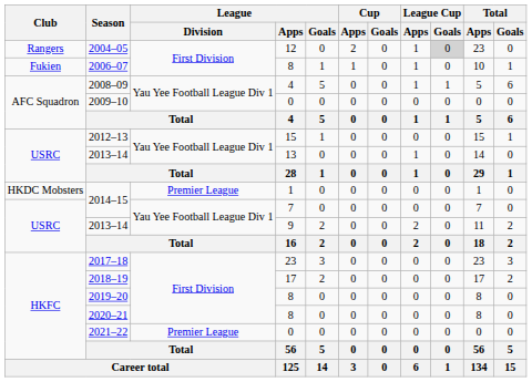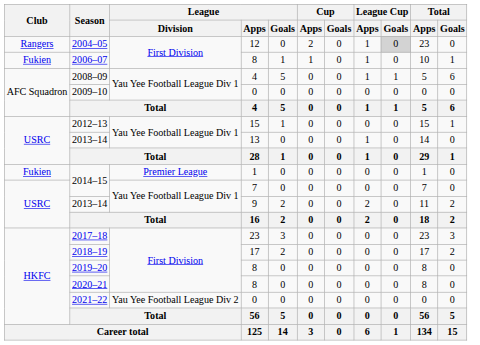 <table class="wikitable" style="text-align: center">
 <tr>
 <th rowspan="2">Club</th>
 <th rowspan="2">Season</th>
 <th colspan="3">League</th>
 <th colspan="2">Cup</th>
 <th colspan="2">League Cup</th>
 <th colspan="2">Total</th>
 </tr>
 <tr>
 <th>Division</th>
 <th>Apps</th>
 <th>Goals</th>
 <th>Apps</th>
 <th>Goals</th>
 <th>Apps</th>
 <th>Goals</th>
 <th>Apps</th>
 <th>Goals</th>
 </tr>
 <tr>
 <td><a href='#'>Rangers</a></td>
 <td><a href='#'>2004–05</a></td>
 <td rowspan="2"><a href='#'>First Division</a></td>
 <td>12</td>
 <td>0</td>
 <td>2</td>
 <td>0</td>
 <td>1</td>
 <td style="background: lightgrey;">0</td>
 <td>23</td>
 <td>0</td>
 </tr>
 <tr>
 <td><a href='#'>Fukien</a></td>
 <td><a href='#'>2006–07</a></td>
 <td>8</td>
 <td>1</td>
 <td>1</td>
 <td>0</td>
 <td>1</td>
 <td>0</td>
 <td>10</td>
 <td>1</td>
 </tr>
 <tr>
 <td rowspan="3">AFC Squadron</td>
 <td>2008–09</td>
 <td rowspan="2">Yau Yee Football League Div 1</td>
 <td>4</td>
 <td>5</td>
 <td>0</td>
 <td>0</td>
 <td>1</td>
 <td>1</td>
 <td>5</td>
 <td>6</td>
 </tr>
 <tr>
 <td>2009–10</td>
 <td>0</td>
 <td>0</td>
 <td>0</td>
 <td>0</td>
 <td>0</td>
 <td>0</td>
 <td>0</td>
 <td>0</td>
 </tr>
 <tr>
 <th colspan="2">Total</th>
 <th>4</th>
 <th>5</th>
 <th>0</th>
 <th>0</th>
 <th>1</th>
 <th>1</th>
 <th>5</th>
 <th>6</th>
 </tr>
 <tr>
 <td rowspan="3"><a href='#'>USRC</a></td>
 <td>2012–13</td>
 <td rowspan="2">Yau Yee Football League Div 1</td>
 <td>15</td>
 <td>1</td>
 <td>0</td>
 <td>0</td>
 <td>0</td>
 <td>0</td>
 <td>15</td>
 <td>1</td>
 </tr>
 <tr>
 <td>2013–14</td>
 <td>13</td>
 <td>0</td>
 <td>0</td>
 <td>0</td>
 <td>1</td>
 <td>0</td>
 <td>14</td>
 <td>0</td>
 </tr>
 <tr>
 <th colspan="2">Total</th>
 <th>28</th>
 <th>1</th>
 <th>0</th>
 <th>0</th>
 <th>1</th>
 <th>0</th>
 <th>29</th>
 <th>1</th>
 </tr>
 <tr>
-<td>HKDC Mobsters</td>
+<td><a href='#'>Fukien</a></td>
 <td rowspan="2">2014–15</td>
 <td><a href='#'>Premier League</a></td>
 <td>1</td>
 <td>0</td>
 <td>0</td>
 <td>0</td>
 <td>0</td>
 <td>0</td>
 <td>1</td>
 <td>0</td>
 </tr>
 <tr>
 <td rowspan="3"><a href='#'>USRC</a></td>
 <td rowspan="2">Yau Yee Football League Div 1</td>
 <td>7</td>
 <td>0</td>
 <td>0</td>
 <td>0</td>
 <td>0</td>
 <td>0</td>
 <td>7</td>
 <td>0</td>
 </tr>
 <tr>
 <td>2013–14</td>
 <td>9</td>
 <td>2</td>
 <td>0</td>
 <td>0</td>
 <td>2</td>
 <td>0</td>
 <td>11</td>
 <td>2</td>
 </tr>
 <tr>
 <th colspan="2">Total</th>
 <th>16</th>
 <th>2</th>
 <th>0</th>
 <th>0</th>
 <th>2</th>
 <th>0</th>
 <th>18</th>
 <th>2</th>
 </tr>
 <tr>
 <td rowspan="6"><a href='#'>HKFC</a></td>
 <td><a href='#'>2017–18</a></td>
 <td rowspan="4"><a href='#'>First Division</a></td>
 <td>23</td>
 <td>3</td>
 <td>0</td>
 <td>0</td>
 <td>0</td>
 <td>0</td>
 <td>23</td>
 <td>3</td>
 </tr>
 <tr>
 <td><a href='#'>2018–19</a></td>
 <td>17</td>
 <td>2</td>
 <td>0</td>
 <td>0</td>
 <td>0</td>
 <td>0</td>
 <td>17</td>
 <td>2</td>
 </tr>
 <tr>
 <td><a href='#'>2019–20</a></td>
 <td>8</td>
 <td>0</td>
 <td>0</td>
 <td>0</td>
 <td>0</td>
 <td>0</td>
 <td>8</td>
 <td>0</td>
 </tr>
 <tr>
 <td><a href='#'>2020–21</a></td>
 <td>8</td>
 <td>0</td>
 <td>0</td>
 <td>0</td>
 <td>0</td>
 <td>0</td>
 <td>8</td>
 <td>0</td>
 </tr>
 <tr>
 <td><a href='#'>2021–22</a></td>
-<td><a href='#'>Premier League</a></td>
+<td>Yau Yee Football League Div 2</td>
 <td>0</td>
 <td>0</td>
 <td>0</td>
 <td>0</td>
 <td>0</td>
 <td>0</td>
 <td>0</td>
 <td>0</td>
 </tr>
 <tr>
 <th colspan="2">Total</th>
 <th>56</th>
 <th>5</th>
 <th>0</th>
 <th>0</th>
 <th>0</th>
 <th>0</th>
 <th>56</th>
 <th>5</th>
 </tr>
 <tr>
 <th colspan="3">Career total</th>
 <th>125</th>
 <th>14</th>
 <th>3</th>
 <th>0</th>
 <th>6</th>
 <th>1</th>
 <th>134</th>
 <th>15</th>
 </tr>
 </table>
